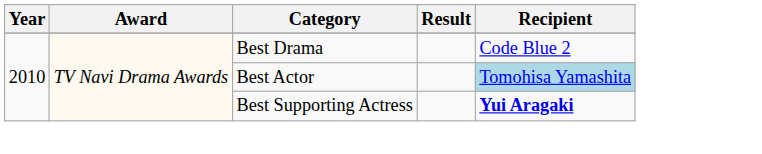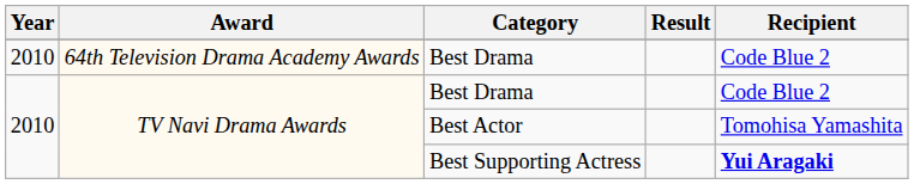 <table class="wikitable">
 <tr>
 <th>Year</th>
 <th>Award</th>
 <th>Category</th>
 <th>Result</th>
 <th>Recipient</th>
 </tr>
 <tr>
 </tr>
 <tr>
+<td>2010</td>
+<td scope=col style="background:#FFFAF0;" align=center><em>64th Television Drama Academy Awards</em></td>
+<td>Best Drama</td>
+<td></td>
+<td><a href='#'>Code Blue 2</a></td>
+</tr>
+<tr>
 <td rowspan="3">2010</td>
 <td scope=col style="background:#FFFAF0;" align=center rowspan="3"><em>TV Navi Drama Awards </em></td>
 <td>Best Drama</td>
 <td></td>
 <td><a href='#'>Code Blue 2</a></td>
 </tr>
 <tr>
 <td>Best Actor</td>
 <td></td>
-<td style="background: lightblue;"><a href='#'>Tomohisa Yamashita</a></td>
+<td><a href='#'>Tomohisa Yamashita</a></td>
 </tr>
 <tr>
 <td>Best Supporting Actress</td>
 <td></td>
 <td><strong><a href='#'>Yui Aragaki</a></strong></td>
 </tr>
 </table>
